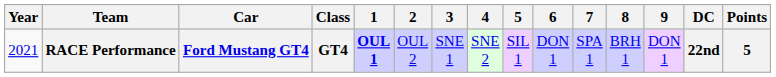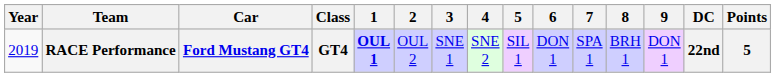 <table class="wikitable" style="text-align:center; font-size:85%">
 <tr>
 <th>Year</th>
 <th>Team</th>
 <th>Car</th>
 <th>Class</th>
 <th>1</th>
 <th>2</th>
 <th>3</th>
 <th>4</th>
 <th>5</th>
 <th>6</th>
 <th>7</th>
 <th>8</th>
 <th>9</th>
 <th>DC</th>
 <th>Points</th>
 </tr>
 <tr>
-<td><a href='#'>2021</a></td>
+<td><a href='#'>2019</a></td>
 <th nowrap>RACE Performance</th>
 <th nowrap><a href='#'>Ford Mustang GT4</a></th>
 <th>GT4</th>
 <td style="background:#CFCFFF;"><strong><a href='#'>OUL<br>1</a><br></strong></td>
 <td style="background:#CFCFFF;"><a href='#'>OUL<br>2</a><br></td>
 <td style="background:#CFCFFF;"><a href='#'>SNE<br>1</a><br></td>
 <td style="background:#DFFFDF;"><a href='#'>SNE<br>2</a><br></td>
 <td style="background:#EFCFFF;"><a href='#'>SIL<br>1</a><br></td>
 <td style="background:#CFCFFF;"><a href='#'>DON<br>1</a><br></td>
 <td style="background:#CFCFFF;"><a href='#'>SPA<br>1</a><br></td>
 <td style="background:#CFCFFF;"><a href='#'>BRH<br>1</a><br></td>
 <td style="background:#EFCFFF;"><a href='#'>DON<br>1</a><br></td>
 <th>22nd</th>
 <th>5</th>
 </tr>
 </table>
